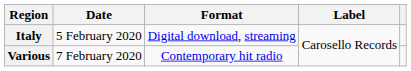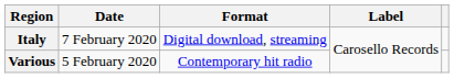 <table class="wikitable sortable plainrowheaders" style="text-align:center">
 <tr>
 <th>Region</th>
 <th>Date</th>
 <th>Format</th>
 <th>Label</th>
 <th></th>
 </tr>
 <tr>
 <th scope="row">Italy</th>
-<td>5 February 2020</td>
+<td>7 February 2020</td>
 <td><a href='#'>Digital download</a>, <a href='#'>streaming</a></td>
 <td rowspan="2">Carosello Records</td>
 <td></td>
 </tr>
 <tr>
 <th scope="row">Various</th>
-<td>7 February 2020</td>
+<td>5 February 2020</td>
 <td><a href='#'>Contemporary hit radio</a></td>
 <td></td>
 </tr>
 </table>
